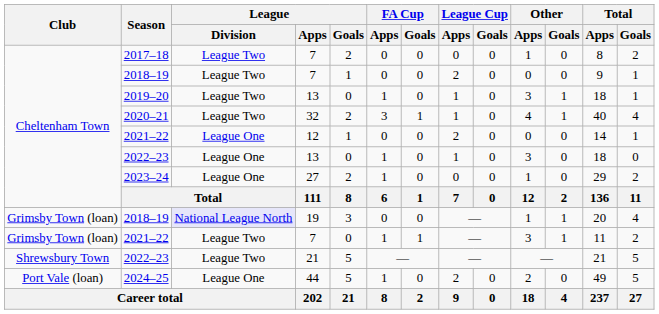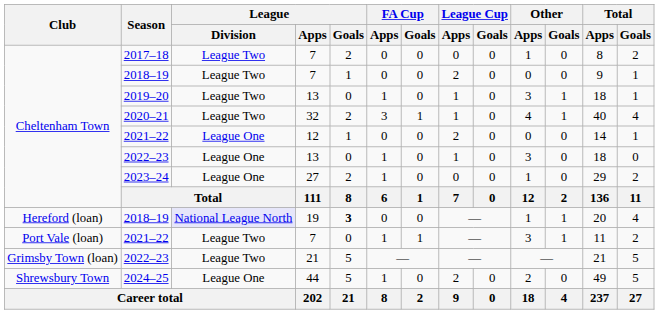 <table class="wikitable" style="text-align: center">
 <tr>
 <th rowspan="2">Club</th>
 <th rowspan="2">Season</th>
 <th colspan="3">League</th>
 <th colspan="2"><a href='#'>FA Cup</a></th>
 <th colspan="2"><a href='#'>League Cup</a></th>
 <th colspan="2">Other</th>
 <th colspan="2">Total</th>
 </tr>
 <tr>
 <th>Division</th>
 <th>Apps</th>
 <th>Goals</th>
 <th>Apps</th>
 <th>Goals</th>
 <th>Apps</th>
 <th>Goals</th>
 <th>Apps</th>
 <th>Goals</th>
 <th>Apps</th>
 <th>Goals</th>
 </tr>
 <tr>
 <td rowspan="8"><a href='#'>Cheltenham Town</a></td>
 <td><a href='#'>2017–18</a></td>
 <td><a href='#'>League Two</a></td>
 <td>7</td>
 <td>2</td>
 <td>0</td>
 <td>0</td>
 <td>0</td>
 <td>0</td>
 <td>1</td>
 <td>0</td>
 <td>8</td>
 <td>2</td>
 </tr>
 <tr>
 <td><a href='#'>2018–19</a></td>
 <td>League Two</td>
 <td>7</td>
 <td>1</td>
 <td>0</td>
 <td>0</td>
 <td>2</td>
 <td>0</td>
 <td>0</td>
 <td>0</td>
 <td>9</td>
 <td>1</td>
 </tr>
 <tr>
 <td><a href='#'>2019–20</a></td>
 <td>League Two</td>
 <td>13</td>
 <td>0</td>
 <td>1</td>
 <td>0</td>
 <td>1</td>
 <td>0</td>
 <td>3</td>
 <td>1</td>
 <td>18</td>
 <td>1</td>
 </tr>
 <tr>
 <td><a href='#'>2020–21</a></td>
 <td>League Two</td>
 <td>32</td>
 <td>2</td>
 <td>3</td>
 <td>1</td>
 <td>1</td>
 <td>0</td>
 <td>4</td>
 <td>1</td>
 <td>40</td>
 <td>4</td>
 </tr>
 <tr>
 <td><a href='#'>2021–22</a></td>
 <td><a href='#'>League One</a></td>
 <td>12</td>
 <td>1</td>
 <td>0</td>
 <td>0</td>
 <td>2</td>
 <td>0</td>
 <td>0</td>
 <td>0</td>
 <td>14</td>
 <td>1</td>
 </tr>
 <tr>
 <td><a href='#'>2022–23</a></td>
 <td>League One</td>
 <td>13</td>
 <td>0</td>
 <td>1</td>
 <td>0</td>
 <td>1</td>
 <td>0</td>
 <td>3</td>
 <td>0</td>
 <td>18</td>
 <td>0</td>
 </tr>
 <tr>
 <td><a href='#'>2023–24</a></td>
 <td>League One</td>
 <td>27</td>
 <td>2</td>
 <td>1</td>
 <td>0</td>
 <td>0</td>
 <td>0</td>
 <td>1</td>
 <td>0</td>
 <td>29</td>
 <td>2</td>
 </tr>
 <tr>
 <th colspan="2">Total</th>
 <th>111</th>
 <th>8</th>
 <th>6</th>
 <th>1</th>
 <th>7</th>
 <th>0</th>
 <th>12</th>
 <th>2</th>
 <th>136</th>
 <th>11</th>
 </tr>
 <tr>
-<td><a href='#'>Grimsby Town</a> (loan)</td>
+<td><a href='#'>Hereford</a> (loan)</td>
 <td><a href='#'>2018–19</a></td>
 <td style="background: lavender;"><a href='#'>National League North</a></td>
 <td>19</td>
-<td>3</td>
+<td><strong>3</strong></td>
 <td>0</td>
 <td>0</td>
 <td colspan="2">—</td>
 <td>1</td>
 <td>1</td>
 <td>20</td>
 <td>4</td>
 </tr>
 <tr>
-<td><a href='#'>Grimsby Town</a> (loan)</td>
+<td><a href='#'>Port Vale</a> (loan)</td>
 <td><a href='#'>2021–22</a></td>
 <td>League Two</td>
 <td>7</td>
 <td>0</td>
 <td>1</td>
 <td>1</td>
 <td colspan="2">—</td>
 <td>3</td>
 <td>1</td>
 <td>11</td>
 <td>2</td>
 </tr>
 <tr>
-<td><a href='#'>Shrewsbury Town</a></td>
+<td><a href='#'>Grimsby Town</a> (loan)</td>
 <td><a href='#'>2022–23</a></td>
 <td>League Two</td>
 <td>21</td>
 <td>5</td>
 <td colspan="2">—</td>
 <td colspan="2">—</td>
 <td colspan="2">—</td>
 <td>21</td>
 <td>5</td>
 </tr>
 <tr>
-<td><a href='#'>Port Vale</a> (loan)</td>
+<td><a href='#'>Shrewsbury Town</a></td>
 <td><a href='#'>2024–25</a></td>
 <td>League One</td>
 <td>44</td>
 <td>5</td>
 <td>1</td>
 <td>0</td>
 <td>2</td>
 <td>0</td>
 <td>2</td>
 <td>0</td>
 <td>49</td>
 <td>5</td>
 </tr>
 <tr>
 <th colspan="3">Career total</th>
 <th>202</th>
 <th>21</th>
 <th>8</th>
 <th>2</th>
 <th>9</th>
 <th>0</th>
 <th>18</th>
 <th>4</th>
 <th>237</th>
 <th>27</th>
 </tr>
 </table>
